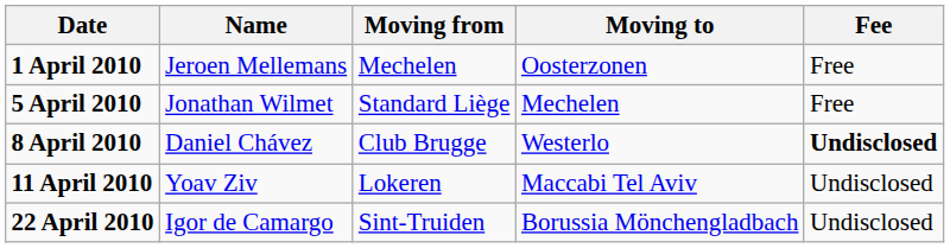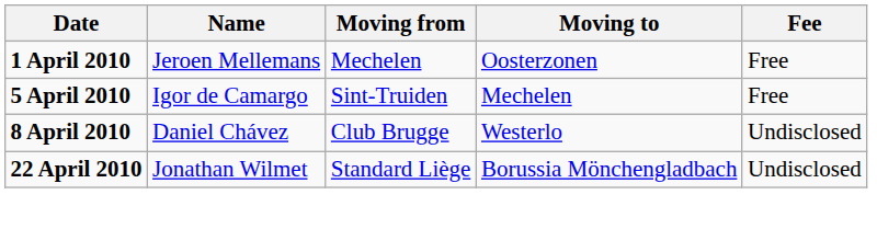 <table class="wikitable sortable">
 <tr>
 <th>Date</th>
 <th>Name</th>
 <th>Moving from</th>
 <th>Moving to</th>
 <th>Fee</th>
 </tr>
 <tr>
 <td><strong>1 April 2010</strong></td>
 <td><a href='#'>Jeroen Mellemans</a></td>
 <td><a href='#'>Mechelen</a></td>
 <td><a href='#'>Oosterzonen</a></td>
 <td>Free </td>
 </tr>
 <tr>
 <td><strong>5 April 2010</strong></td>
-<td><a href='#'>Jonathan Wilmet</a></td>
-<td><a href='#'>Standard Liège</a></td>
+<td><a href='#'>Igor de Camargo</a></td>
+<td><a href='#'>Sint-Truiden</a></td>
 <td><a href='#'>Mechelen</a></td>
 <td>Free </td>
 </tr>
 <tr>
 <td><strong>8 April 2010</strong></td>
 <td> <a href='#'>Daniel Chávez</a></td>
 <td><a href='#'>Club Brugge</a></td>
 <td><a href='#'>Westerlo</a></td>
-<td><strong>Undisclosed </strong></td>
-</tr>
-<tr>
-<td><strong>11 April 2010</strong></td>
-<td> <a href='#'>Yoav Ziv</a></td>
-<td><a href='#'>Lokeren</a></td>
-<td> <a href='#'>Maccabi Tel Aviv</a></td>
 <td>Undisclosed </td>
 </tr>
 <tr>
 <td><strong>22 April 2010</strong></td>
-<td><a href='#'>Igor de Camargo</a></td>
-<td><a href='#'>Sint-Truiden</a></td>
+<td><a href='#'>Jonathan Wilmet</a></td>
+<td><a href='#'>Standard Liège</a></td>
 <td> <a href='#'>Borussia Mönchengladbach</a></td>
 <td>Undisclosed </td>
 </tr>
 </table>
